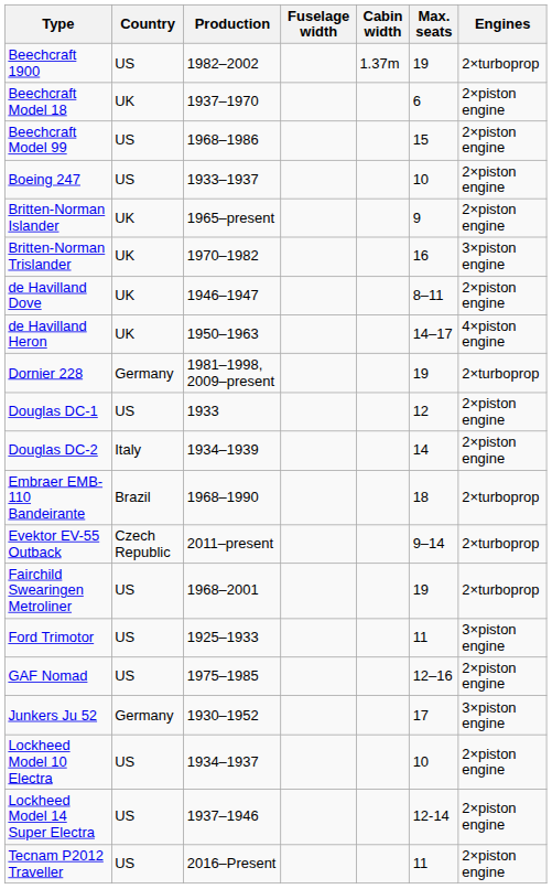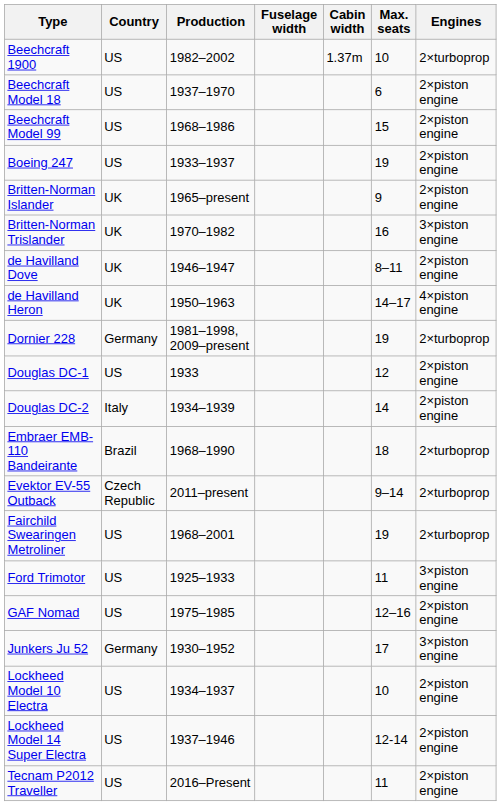 <table class="wikitable sortable">
 <tr>
 <th>Type</th>
 <th>Country</th>
 <th>Production</th>
 <th>Fuselage width</th>
 <th>Cabin width</th>
 <th>Max. seats</th>
 <th>Engines</th>
 </tr>
 <tr>
 <td><a href='#'>Beechcraft 1900</a></td>
 <td>US</td>
 <td>1982–2002</td>
 <td></td>
 <td>1.37m</td>
-<td>19</td>
+<td>10</td>
 <td>2×turboprop</td>
 </tr>
 <tr>
 <td><a href='#'>Beechcraft Model 18</a></td>
-<td>UK</td>
+<td>US</td>
 <td>1937–1970</td>
 <td></td>
 <td></td>
 <td>6</td>
 <td>2×piston engine</td>
 </tr>
 <tr>
 <td><a href='#'>Beechcraft Model 99</a></td>
 <td>US</td>
 <td>1968–1986</td>
 <td></td>
 <td></td>
 <td>15</td>
 <td>2×piston engine</td>
 </tr>
 <tr>
 <td><a href='#'>Boeing 247</a></td>
 <td>US</td>
 <td>1933–1937</td>
 <td></td>
 <td></td>
-<td>10</td>
+<td>19</td>
 <td>2×piston engine</td>
 </tr>
 <tr>
 <td><a href='#'>Britten-Norman Islander</a></td>
 <td>UK</td>
 <td>1965–present</td>
 <td></td>
 <td></td>
 <td>9</td>
 <td>2×piston engine</td>
 </tr>
 <tr>
 <td><a href='#'>Britten-Norman Trislander</a></td>
 <td>UK</td>
 <td>1970–1982</td>
 <td></td>
 <td></td>
 <td>16</td>
 <td>3×piston engine</td>
 </tr>
 <tr>
 <td><a href='#'>de Havilland Dove</a> </td>
 <td>UK</td>
 <td>1946–1947</td>
 <td></td>
 <td></td>
 <td>8–11</td>
 <td>2×piston engine</td>
 </tr>
 <tr>
 <td><a href='#'>de Havilland Heron</a></td>
 <td>UK</td>
 <td>1950–1963</td>
 <td></td>
 <td></td>
 <td>14–17</td>
 <td>4×piston engine</td>
 </tr>
 <tr>
 <td><a href='#'>Dornier 228</a></td>
 <td>Germany</td>
 <td>1981–1998, 2009–present</td>
 <td></td>
 <td></td>
 <td>19</td>
 <td>2×turboprop</td>
 </tr>
 <tr>
 <td><a href='#'>Douglas DC-1</a></td>
 <td>US</td>
 <td>1933</td>
 <td></td>
 <td></td>
 <td>12</td>
 <td>2×piston engine</td>
 </tr>
 <tr>
 <td><a href='#'>Douglas DC-2</a></td>
 <td>Italy</td>
 <td>1934–1939</td>
 <td></td>
 <td></td>
 <td>14</td>
 <td>2×piston engine</td>
 </tr>
 <tr>
 <td><a href='#'>Embraer EMB-110 Bandeirante</a></td>
 <td>Brazil</td>
 <td>1968–1990</td>
 <td></td>
 <td></td>
 <td>18</td>
 <td>2×turboprop</td>
 </tr>
 <tr>
 <td><a href='#'>Evektor EV-55 Outback</a></td>
 <td>Czech Republic</td>
 <td>2011–present</td>
 <td></td>
 <td></td>
 <td>9–14</td>
 <td>2×turboprop</td>
 </tr>
 <tr>
 <td><a href='#'>Fairchild Swearingen Metroliner</a></td>
 <td>US</td>
 <td>1968–2001</td>
 <td></td>
 <td></td>
 <td>19</td>
 <td>2×turboprop</td>
 </tr>
 <tr>
 <td><a href='#'>Ford Trimotor</a></td>
 <td>US</td>
 <td>1925–1933</td>
 <td></td>
 <td></td>
 <td>11</td>
 <td>3×piston engine</td>
 </tr>
 <tr>
 <td><a href='#'>GAF Nomad</a></td>
 <td>US</td>
 <td>1975–1985</td>
 <td></td>
 <td></td>
 <td>12–16</td>
 <td>2×piston engine</td>
 </tr>
 <tr>
 <td><a href='#'>Junkers Ju 52</a></td>
 <td>Germany</td>
 <td>1930–1952</td>
 <td></td>
 <td></td>
 <td>17</td>
 <td>3×piston engine</td>
 </tr>
 <tr>
 <td><a href='#'>Lockheed Model 10 Electra</a></td>
 <td>US</td>
 <td>1934–1937</td>
 <td></td>
 <td></td>
 <td>10</td>
 <td>2×piston engine</td>
 </tr>
 <tr>
 <td><a href='#'>Lockheed Model 14 Super Electra</a></td>
 <td>US</td>
 <td>1937–1946</td>
 <td></td>
 <td></td>
 <td>12-14</td>
 <td>2×piston engine</td>
 </tr>
 <tr>
 <td><a href='#'>Tecnam P2012 Traveller</a></td>
 <td>US</td>
 <td>2016–Present</td>
 <td></td>
 <td></td>
 <td>11</td>
 <td>2×piston engine</td>
 </tr>
 </table>
